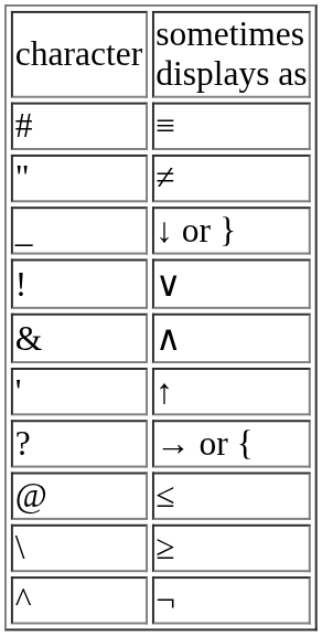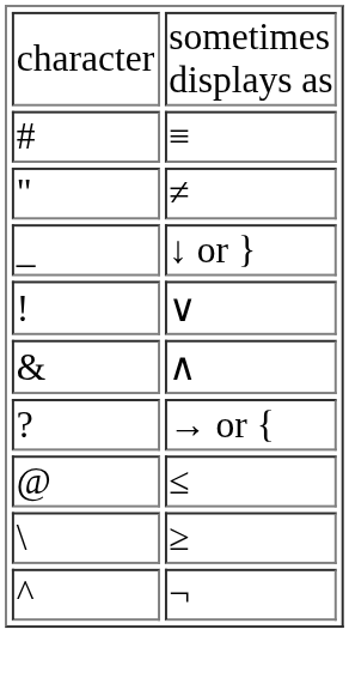 <table border="1">
 <tr>
 <td>character</td>
 <td>sometimes<br>displays as</td>
 </tr>
 <tr>
 <td>#</td>
 <td>≡</td>
 </tr>
 <tr>
 <td>"</td>
 <td>≠</td>
 </tr>
 <tr>
 <td>_</td>
 <td>↓ or }</td>
 </tr>
 <tr>
 <td>!</td>
 <td>∨</td>
 </tr>
 <tr>
 <td>&</td>
 <td>∧</td>
 </tr>
 <tr>
-<td>'</td>
-<td>↑</td>
-</tr>
-<tr>
 <td>?</td>
 <td>→ or {</td>
 </tr>
 <tr>
 <td>@</td>
 <td>≤</td>
 </tr>
 <tr>
 <td>\</td>
 <td>≥</td>
 </tr>
 <tr>
 <td>^</td>
 <td>¬</td>
 </tr>
 </table>
